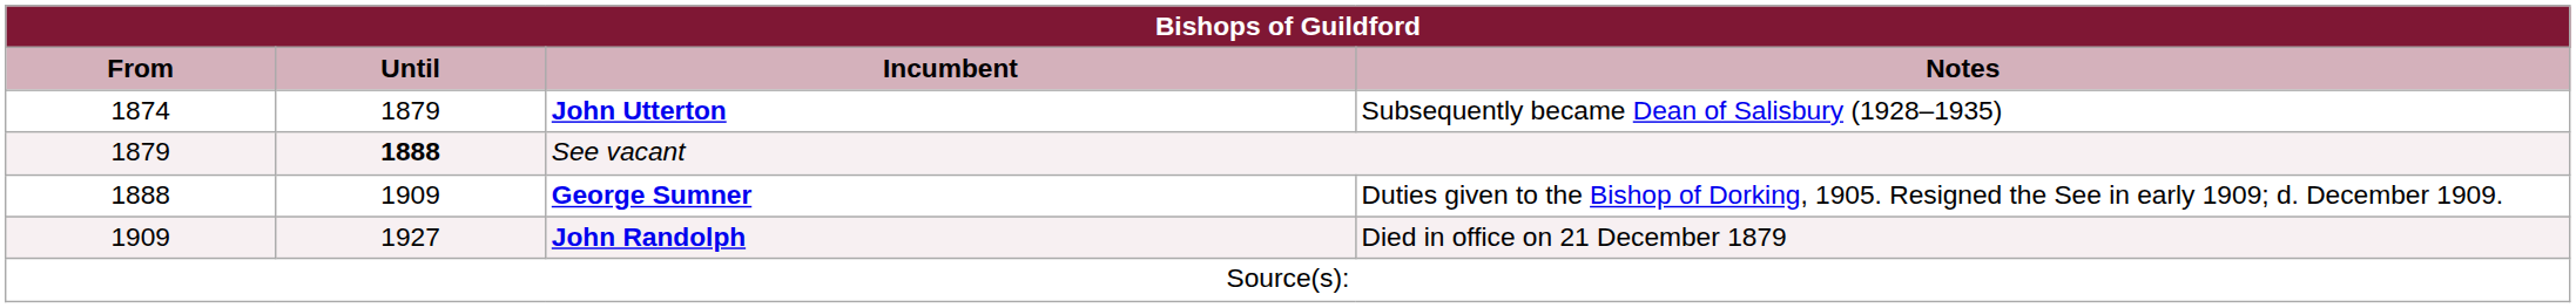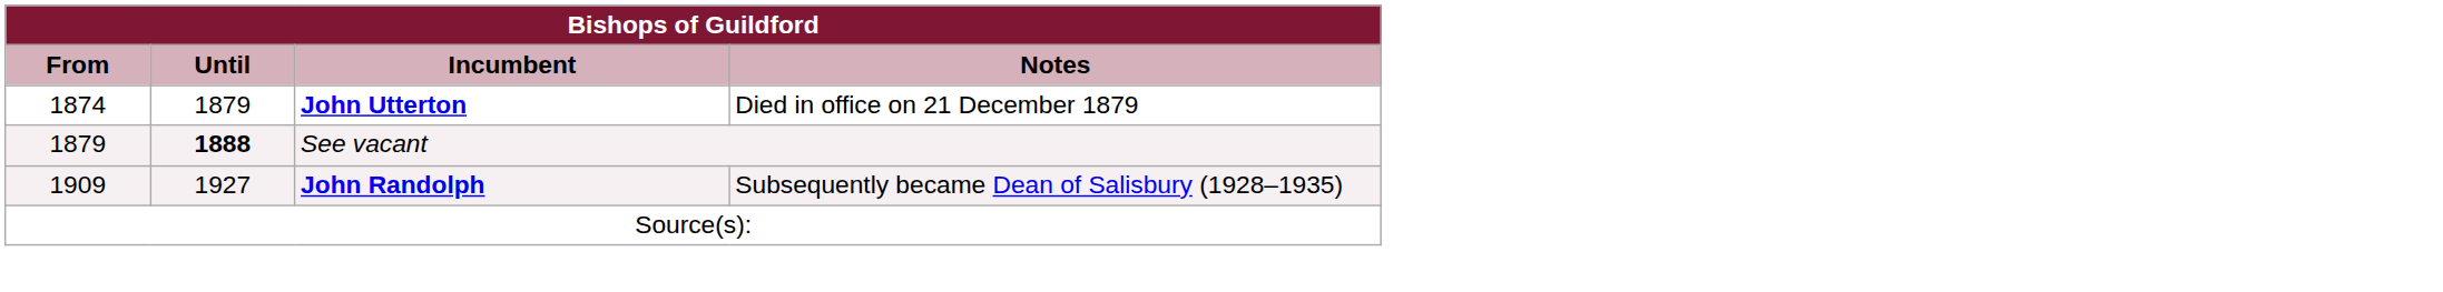 <table class="wikitable">
 <tr>
 <th colspan="4" style="background-color: #7F1734; color: white;">Bishops of Guildford</th>
 </tr>
 <tr valign=center>
 <th style="background-color:#D4B1BB" width="10%">From</th>
 <th style="background-color:#D4B1BB" width="10%">Until</th>
 <th style="background-color:#D4B1BB" width="30%">Incumbent</th>
 <th style="background-color:#D4B1BB" width="45%">Notes</th>
 </tr>
 <tr valign=top bgcolor="white">
 <td align=center>1874</td>
 <td align=center>1879</td>
 <td><strong><a href='#'>John Utterton</a></strong></td>
-<td>Subsequently became <a href='#'>Dean of Salisbury</a> (1928–1935)</td>
+<td>Died in office on 21 December 1879</td>
 </tr>
 <tr valign=top bgcolor="#F7F0F2">
 <td align=center>1879</td>
 <td align=center><strong>1888</strong></td>
 <td colspan=2><em>See vacant</em></td>
 </tr>
-<tr valign=top bgcolor="white">
-<td align=center>1888</td>
-<td align=center>1909</td>
-<td> <strong><a href='#'>George Sumner</a></strong></td>
-<td>Duties given to the <a href='#'>Bishop of Dorking</a>, 1905. Resigned the See in early 1909; d. December 1909.</td>
-</tr>
 <tr valign=top bgcolor="#F7F0F2">
 <td align=center>1909</td>
 <td align=center>1927</td>
 <td><strong><a href='#'>John Randolph</a></strong></td>
-<td>Died in office on 21 December 1879</td>
+<td>Subsequently became <a href='#'>Dean of Salisbury</a> (1928–1935)</td>
 </tr>
 <tr valign=top bgcolor="white">
 <td align=center colspan=4>Source(s):</td>
 </tr>
 </table>
